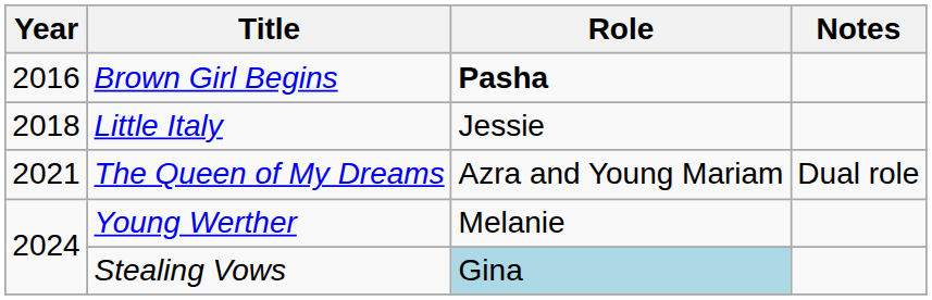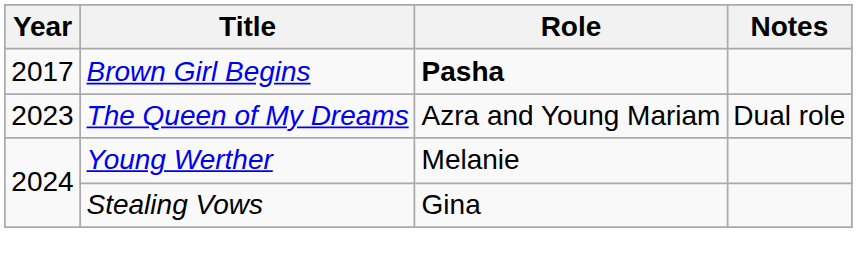 <table class="wikitable sortable">
 <tr>
 <th>Year</th>
 <th>Title</th>
 <th>Role</th>
 <th class="unsortable">Notes</th>
 </tr>
 <tr>
-<td>2016</td>
+<td>2017</td>
 <td><em><a href='#'>Brown Girl Begins</a></em></td>
 <td><strong>Pasha</strong></td>
 <td></td>
 </tr>
 <tr>
-<td>2018</td>
-<td><em><a href='#'>Little Italy</a></em></td>
-<td>Jessie</td>
-<td></td>
-</tr>
-<tr>
-<td>2021</td>
+<td>2023</td>
 <td><em><a href='#'>The Queen of My Dreams</a></em></td>
 <td>Azra and Young Mariam</td>
 <td>Dual role</td>
 </tr>
 <tr>
 <td rowspan=2>2024</td>
 <td><em><a href='#'>Young Werther</a></em></td>
 <td>Melanie</td>
 <td></td>
 </tr>
 <tr>
 <td><em>Stealing Vows</em></td>
-<td style="background: lightblue;">Gina</td>
+<td>Gina</td>
 <td></td>
 </tr>
 </table>
